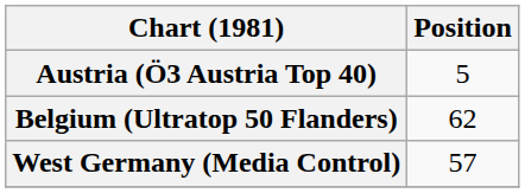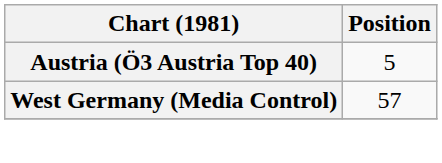 <table class="wikitable sortable plainrowheaders" style="text-align:center">
 <tr>
 <th scope="col">Chart (1981)</th>
 <th scope="col">Position</th>
 </tr>
 <tr>
 <th scope="row">Austria (Ö3 Austria Top 40)</th>
 <td>5</td>
 </tr>
 <tr>
-<th scope="row">Belgium (Ultratop 50 Flanders)</th>
-<td>62</td>
-</tr>
-<tr>
 <th scope="row">West Germany (Media Control)</th>
 <td>57</td>
 </tr>
 <tr>
 </tr>
 </table>
